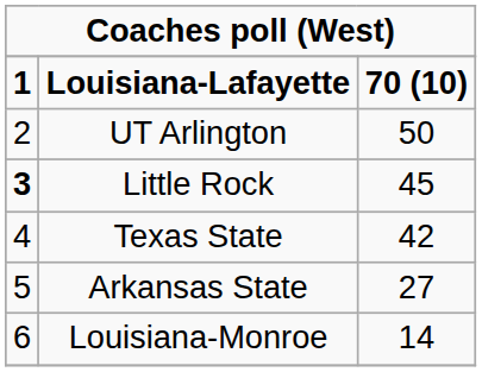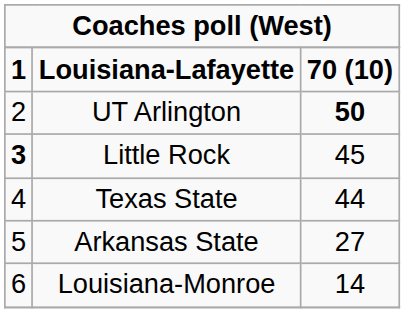 <table class="wikitable">
 <tr align="center">
 <td align="center" Colspan="3"><strong>Coaches poll (West)</strong></td>
 </tr>
 <tr align="center">
 </tr>
 <tr align="center">
 <td><strong>1</strong></td>
 <td><strong>Louisiana-Lafayette</strong></td>
 <td><strong>70 (10)</strong></td>
 </tr>
 <tr align="center">
 <td>2</td>
 <td>UT Arlington</td>
-<td>50</td>
+<td><strong>50</strong></td>
 </tr>
 <tr align="center">
 <td><strong>3</strong></td>
 <td>Little Rock</td>
 <td>45</td>
 </tr>
 <tr align="center">
 <td>4</td>
 <td>Texas State</td>
-<td>42</td>
+<td>44</td>
 </tr>
 <tr align="center">
 <td>5</td>
 <td>Arkansas State</td>
 <td>27</td>
 </tr>
 <tr align="center">
 <td>6</td>
 <td>Louisiana-Monroe</td>
 <td>14</td>
 </tr>
 <tr align="center">
 </tr>
 </table>
